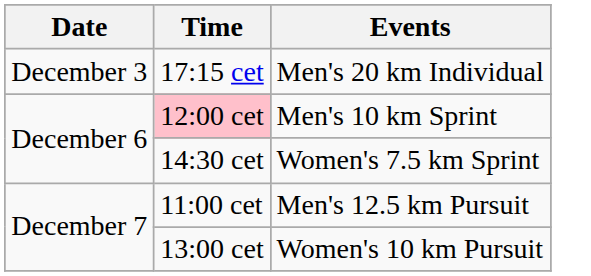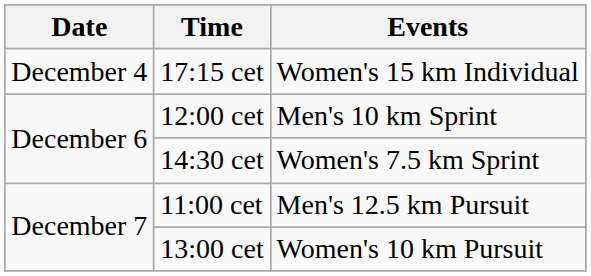 <table class="wikitable" border="1">
 <tr>
 <th>Date</th>
 <th>Time</th>
 <th>Events</th>
 </tr>
 <tr>
-<td>December 3</td>
-<td>17:15 <a href='#'>cet</a></td>
-<td>Men's 20 km Individual</td>
+<td>December 4</td>
+<td>17:15 cet</td>
+<td>Women's 15 km Individual</td>
 </tr>
 <tr>
 <td rowspan=2>December 6</td>
-<td style="background: pink;">12:00 cet</td>
+<td>12:00 cet</td>
 <td>Men's 10 km Sprint</td>
 </tr>
 <tr>
 <td>14:30 cet</td>
 <td>Women's 7.5 km Sprint</td>
 </tr>
 <tr>
 <td rowspan=2>December 7</td>
 <td>11:00 cet</td>
 <td>Men's 12.5 km Pursuit</td>
 </tr>
 <tr>
 <td>13:00 cet</td>
 <td>Women's 10 km Pursuit</td>
 </tr>
 </table>
